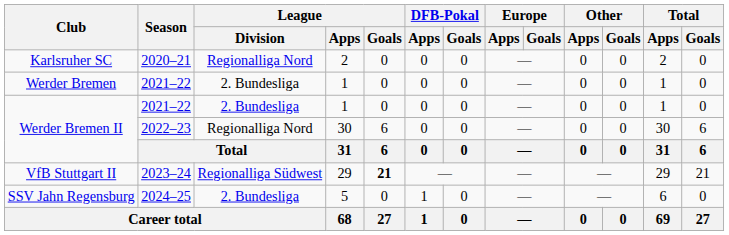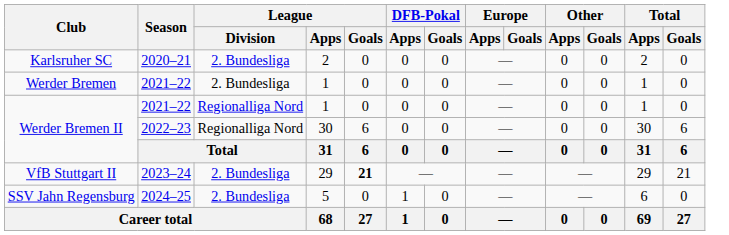 <table class="wikitable" style="text-align: center">
 <tr>
 <th rowspan="2">Club</th>
 <th rowspan="2">Season</th>
 <th colspan="3">League</th>
 <th colspan="2"><a href='#'>DFB-Pokal</a></th>
 <th colspan="2">Europe</th>
 <th colspan="2">Other</th>
 <th colspan="2">Total</th>
 </tr>
 <tr>
 <th>Division</th>
 <th>Apps</th>
 <th>Goals</th>
 <th>Apps</th>
 <th>Goals</th>
 <th>Apps</th>
 <th>Goals</th>
 <th>Apps</th>
 <th>Goals</th>
 <th>Apps</th>
 <th>Goals</th>
 </tr>
 <tr>
 <td><a href='#'>Karlsruher SC</a></td>
 <td><a href='#'>2020–21</a></td>
-<td><a href='#'>Regionalliga Nord</a></td>
+<td><a href='#'>2. Bundesliga</a></td>
 <td>2</td>
 <td>0</td>
 <td>0</td>
 <td>0</td>
 <td colspan="2">—</td>
 <td>0</td>
 <td>0</td>
 <td>2</td>
 <td>0</td>
 </tr>
 <tr>
 <td><a href='#'>Werder Bremen</a></td>
 <td><a href='#'>2021–22</a></td>
 <td>2. Bundesliga</td>
 <td>1</td>
 <td>0</td>
 <td>0</td>
 <td>0</td>
 <td colspan="2">—</td>
 <td>0</td>
 <td>0</td>
 <td>1</td>
 <td>0</td>
 </tr>
 <tr>
 <td rowspan="3"><a href='#'>Werder Bremen II</a></td>
 <td><a href='#'>2021–22</a></td>
-<td><a href='#'>2. Bundesliga</a></td>
+<td><a href='#'>Regionalliga Nord</a></td>
 <td>1</td>
 <td>0</td>
 <td>0</td>
 <td>0</td>
 <td colspan="2">—</td>
 <td>0</td>
 <td>0</td>
 <td>1</td>
 <td>0</td>
 </tr>
 <tr>
 <td><a href='#'>2022–23</a></td>
 <td>Regionalliga Nord</td>
 <td>30</td>
 <td>6</td>
 <td>0</td>
 <td>0</td>
 <td colspan="2">—</td>
 <td>0</td>
 <td>0</td>
 <td>30</td>
 <td>6</td>
 </tr>
 <tr>
 <th colspan="2">Total</th>
 <th>31</th>
 <th>6</th>
 <th>0</th>
 <th>0</th>
 <th colspan="2">—</th>
 <th>0</th>
 <th>0</th>
 <th>31</th>
 <th>6</th>
 </tr>
 <tr>
 <td><a href='#'>VfB Stuttgart II</a></td>
 <td><a href='#'>2023–24</a></td>
-<td><a href='#'>Regionalliga Südwest</a></td>
+<td><a href='#'>2. Bundesliga</a></td>
 <td>29</td>
 <td><strong>21</strong></td>
 <td colspan="2">—</td>
 <td colspan="2">—</td>
 <td colspan="2">—</td>
 <td>29</td>
 <td>21</td>
 </tr>
 <tr>
 <td><a href='#'>SSV Jahn Regensburg</a></td>
 <td><a href='#'>2024–25</a></td>
 <td><a href='#'>2. Bundesliga</a></td>
 <td>5</td>
 <td>0</td>
 <td>1</td>
 <td>0</td>
 <td colspan="2">—</td>
 <td colspan="2">—</td>
 <td>6</td>
 <td>0</td>
 </tr>
 <tr>
 <th colspan="3">Career total</th>
 <th>68</th>
 <th>27</th>
 <th>1</th>
 <th>0</th>
 <th colspan="2">—</th>
 <th>0</th>
 <th>0</th>
 <th>69</th>
 <th>27</th>
 </tr>
 </table>
